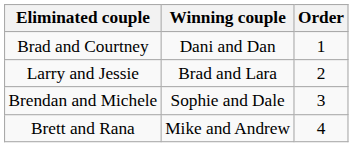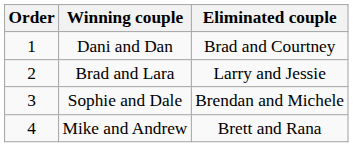 <table class="wikitable" style="text-align:center">
 <tr>
+<th>Order</th>
+<th>Winning couple</th>
 <th>Eliminated couple</th>
-<th>Winning couple</th>
-<th>Order</th>
 </tr>
 <tr>
+<td>1</td>
+<td>Dani and Dan</td>
 <td>Brad and Courtney</td>
-<td>Dani and Dan</td>
-<td>1</td>
 </tr>
 <tr>
+<td>2</td>
+<td>Brad and Lara</td>
 <td>Larry and Jessie</td>
-<td>Brad and Lara</td>
-<td>2</td>
 </tr>
 <tr>
+<td>3</td>
+<td>Sophie and Dale</td>
 <td>Brendan and Michele</td>
-<td>Sophie and Dale</td>
-<td>3</td>
 </tr>
 <tr>
+<td>4</td>
+<td>Mike and Andrew</td>
 <td>Brett and Rana</td>
-<td>Mike and Andrew</td>
-<td>4</td>
 </tr>
 </table>
